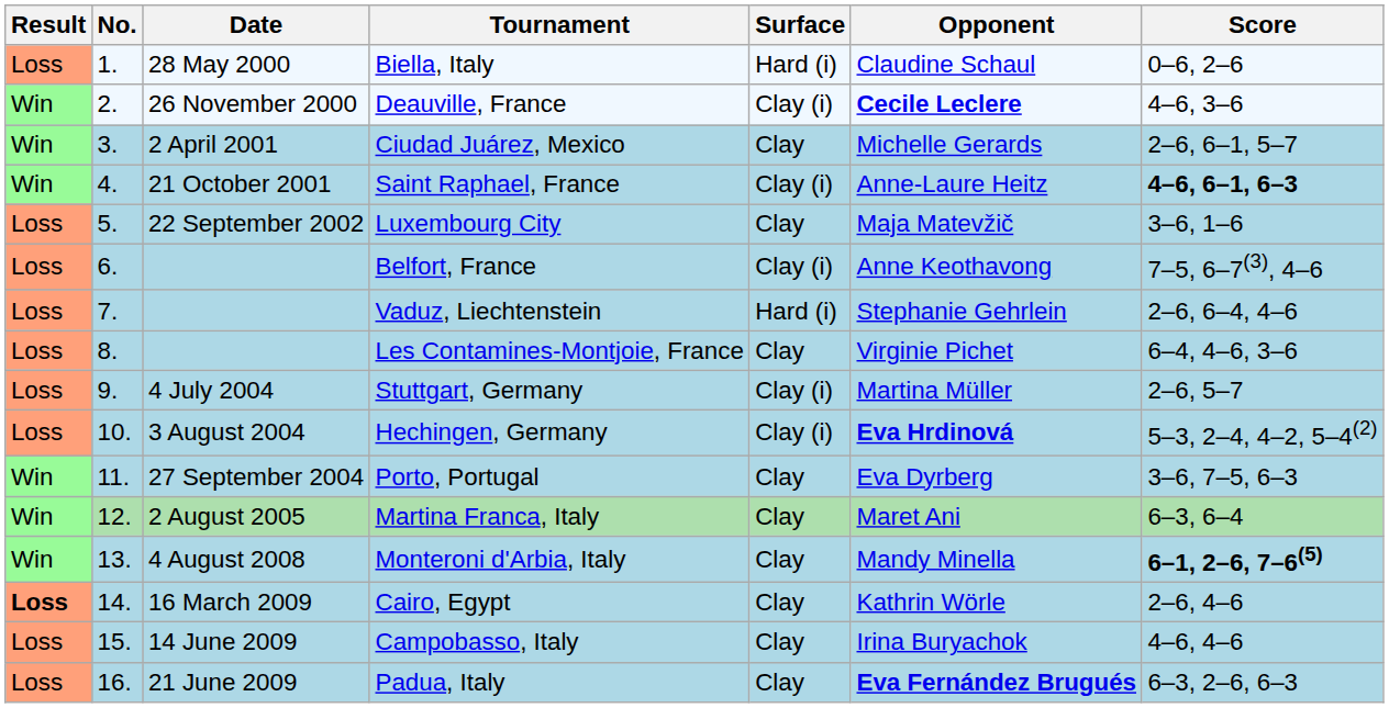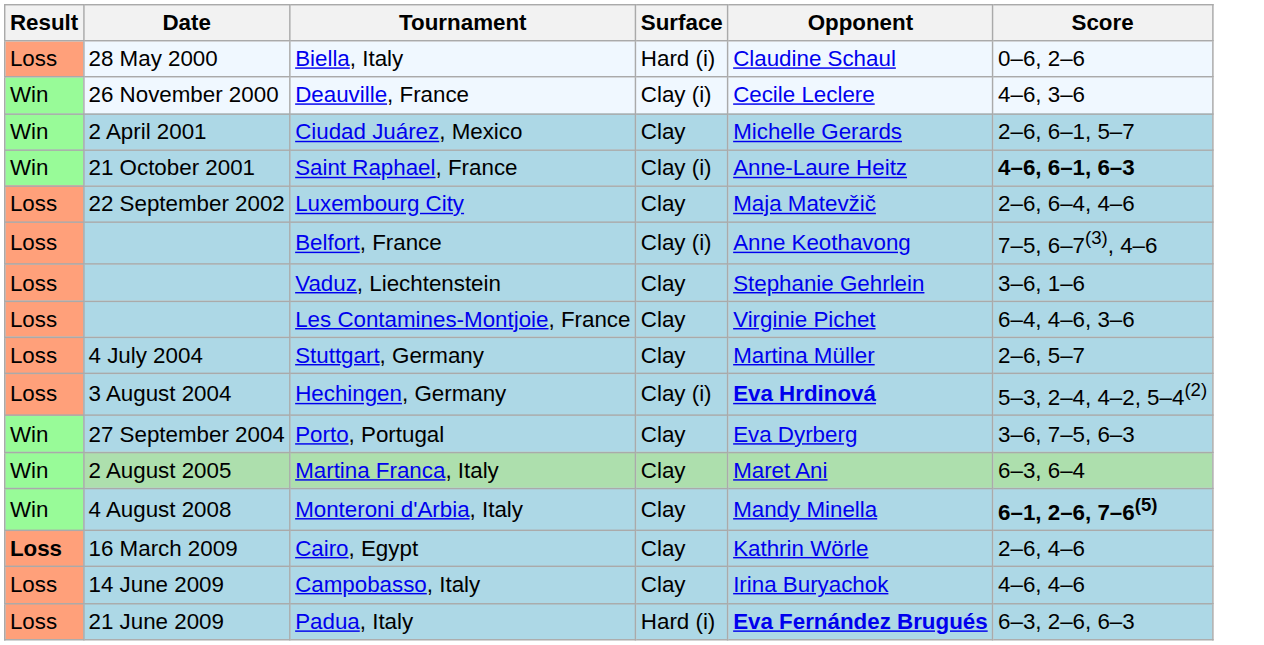 <table class="sortable wikitable" style="font-size:97%;">
 <tr>
 <th>Result</th>
-<th>No.</th>
 <th>Date</th>
 <th>Tournament</th>
 <th>Surface</th>
 <th>Opponent</th>
 <th class="unsortable">Score</th>
 </tr>
 <tr bgcolor=f0f8ff>
 <td style="background:#ffa07a;">Loss</td>
-<td>1.</td>
 <td>28 May 2000</td>
 <td><a href='#'>Biella</a>, Italy</td>
 <td>Hard (i)</td>
 <td> <a href='#'>Claudine Schaul</a></td>
 <td>0–6, 2–6</td>
 </tr>
 <tr bgcolor="#f0f8ff">
 <td style="background:#98fb98;">Win</td>
-<td>2.</td>
 <td>26 November 2000</td>
 <td><a href='#'>Deauville</a>, France</td>
 <td>Clay (i)</td>
-<td><strong> <a href='#'>Cecile Leclere</a></strong></td>
+<td> <a href='#'>Cecile Leclere</a></td>
 <td>4–6, 3–6</td>
 </tr>
 <tr style="background:lightblue;">
 <td style="background:#98fb98;">Win</td>
-<td>3.</td>
 <td>2 April 2001</td>
 <td><a href='#'>Ciudad Juárez</a>, Mexico</td>
 <td>Clay</td>
 <td> <a href='#'>Michelle Gerards</a></td>
 <td>2–6, 6–1, 5–7</td>
 </tr>
 <tr style="background:lightblue;">
 <td style="background:#98fb98;">Win</td>
-<td>4.</td>
 <td>21 October 2001</td>
 <td><a href='#'>Saint Raphael</a>, France</td>
 <td>Clay (i)</td>
 <td> <a href='#'>Anne-Laure Heitz</a></td>
 <td><strong>4–6, 6–1, 6–3</strong></td>
 </tr>
 <tr style="background:lightblue;">
 <td style="background:#ffa07a;">Loss</td>
-<td>5.</td>
 <td>22 September 2002</td>
 <td><a href='#'>Luxembourg City</a></td>
 <td>Clay</td>
 <td> <a href='#'>Maja Matevžič</a></td>
-<td>3–6, 1–6</td>
+<td>2–6, 6–4, 4–6</td>
 </tr>
 <tr bgcolor=lightblue>
 <td style="background:#ffa07a;">Loss</td>
-<td>6.</td>
 <td></td>
 <td><a href='#'>Belfort</a>, France</td>
 <td>Clay (i)</td>
 <td> <a href='#'>Anne Keothavong</a></td>
 <td>7–5, 6–7<sup>(3)</sup>, 4–6</td>
 </tr>
 <tr style="background:lightblue;">
 <td style="background:#ffa07a;">Loss</td>
-<td>7.</td>
 <td></td>
 <td><a href='#'>Vaduz</a>, Liechtenstein</td>
-<td>Hard (i)</td>
+<td>Clay</td>
 <td> <a href='#'>Stephanie Gehrlein</a></td>
-<td>2–6, 6–4, 4–6</td>
+<td>3–6, 1–6</td>
 </tr>
 <tr style="background:lightblue;">
 <td style="background:#ffa07a;">Loss</td>
-<td>8.</td>
 <td></td>
 <td><a href='#'>Les Contamines-Montjoie</a>, France</td>
 <td>Clay</td>
 <td> <a href='#'>Virginie Pichet</a></td>
 <td>6–4, 4–6, 3–6</td>
 </tr>
 <tr style="background:lightblue;">
 <td style="background:#ffa07a;">Loss</td>
-<td>9.</td>
 <td>4 July 2004</td>
 <td><a href='#'>Stuttgart</a>, Germany</td>
-<td>Clay (i)</td>
+<td>Clay</td>
 <td> <a href='#'>Martina Müller</a></td>
 <td>2–6, 5–7</td>
 </tr>
 <tr style="background:lightblue;">
 <td style="background:#ffa07a;">Loss</td>
-<td>10.</td>
 <td>3 August 2004</td>
 <td><a href='#'>Hechingen</a>, Germany</td>
 <td>Clay (i)</td>
 <td><strong> <a href='#'>Eva Hrdinová</a></strong></td>
 <td>5–3, 2–4, 4–2, 5–4<sup>(2)</sup></td>
 </tr>
 <tr style="background:lightblue;">
 <td style="background:#98fb98;">Win</td>
-<td>11.</td>
 <td>27 September 2004</td>
 <td><a href='#'>Porto</a>, Portugal</td>
 <td>Clay</td>
 <td> <a href='#'>Eva Dyrberg</a></td>
 <td>3–6, 7–5, 6–3</td>
 </tr>
 <tr bgcolor="#ADDFAD">
 <td style="background:#98fb98;">Win</td>
-<td>12.</td>
 <td>2 August 2005</td>
 <td><a href='#'>Martina Franca</a>, Italy</td>
 <td>Clay</td>
 <td> <a href='#'>Maret Ani</a></td>
 <td>6–3, 6–4</td>
 </tr>
 <tr style="background:lightblue;">
 <td style="background:#98fb98;">Win</td>
-<td>13.</td>
 <td>4 August 2008</td>
 <td><a href='#'>Monteroni d'Arbia</a>, Italy</td>
 <td>Clay</td>
 <td> <a href='#'>Mandy Minella</a></td>
 <td><strong>6–1, 2–6, 7–6<sup>(5)</sup></strong></td>
 </tr>
 <tr style="background:lightblue;">
 <td style="background:#ffa07a;"><strong>Loss</strong></td>
-<td>14.</td>
 <td>16 March 2009</td>
 <td><a href='#'>Cairo</a>, Egypt</td>
 <td>Clay</td>
 <td> <a href='#'>Kathrin Wörle</a></td>
 <td>2–6, 4–6</td>
 </tr>
 <tr style="background:lightblue;">
 <td style="background:#ffa07a;">Loss</td>
-<td>15.</td>
 <td>14 June 2009</td>
 <td><a href='#'>Campobasso</a>, Italy</td>
 <td>Clay</td>
 <td> <a href='#'>Irina Buryachok</a></td>
 <td>4–6, 4–6</td>
 </tr>
 <tr style="background:lightblue;">
 <td style="background:#ffa07a;">Loss</td>
-<td>16.</td>
 <td>21 June 2009</td>
 <td><a href='#'>Padua</a>, Italy</td>
-<td>Clay</td>
+<td>Hard (i)</td>
 <td><strong> <a href='#'>Eva Fernández Brugués</a></strong></td>
 <td>6–3, 2–6, 6–3</td>
 </tr>
 </table>
